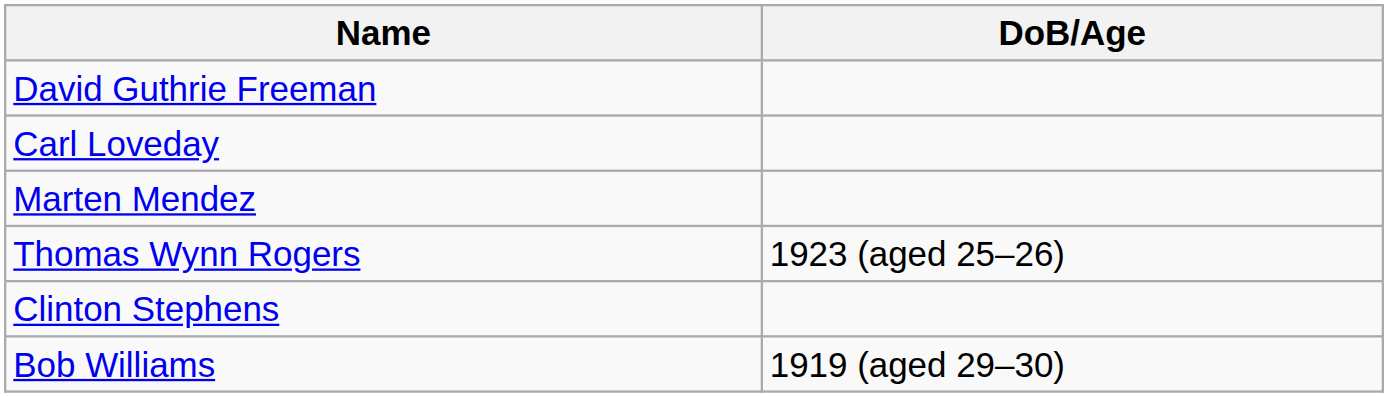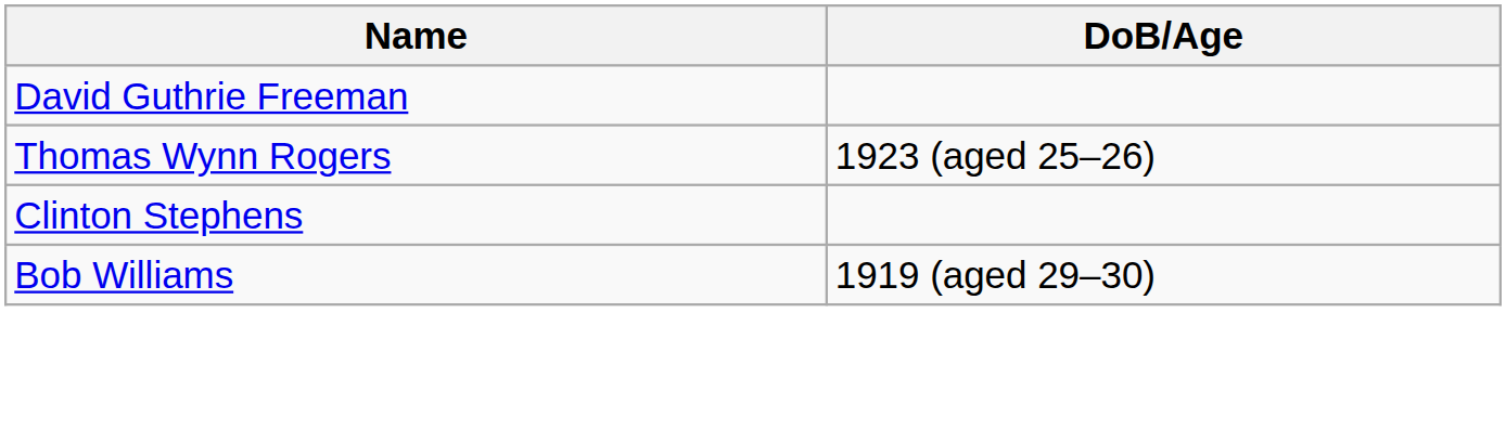 <table class="wikitable" style="width:600px; font-size:95%;">
 <tr>
 <th align="left">Name</th>
 <th align="left">DoB/Age</th>
 </tr>
 <tr>
 <td align="left"><a href='#'>David Guthrie Freeman</a></td>
-<td align="left"></td>
-</tr>
-<tr>
-<td align="left"><a href='#'>Carl Loveday</a></td>
-<td align="left"></td>
-</tr>
-<tr>
-<td align="left"><a href='#'>Marten Mendez</a></td>
 <td align="left"></td>
 </tr>
 <tr>
 <td align="left"><a href='#'>Thomas Wynn Rogers</a></td>
 <td align="left">1923 (aged 25–26)</td>
 </tr>
 <tr>
 <td align="left"><a href='#'>Clinton Stephens</a></td>
 <td align="left"></td>
 </tr>
 <tr>
 <td align="left"><a href='#'>Bob Williams</a></td>
 <td align="left">1919 (aged 29–30)</td>
 </tr>
 </table>
